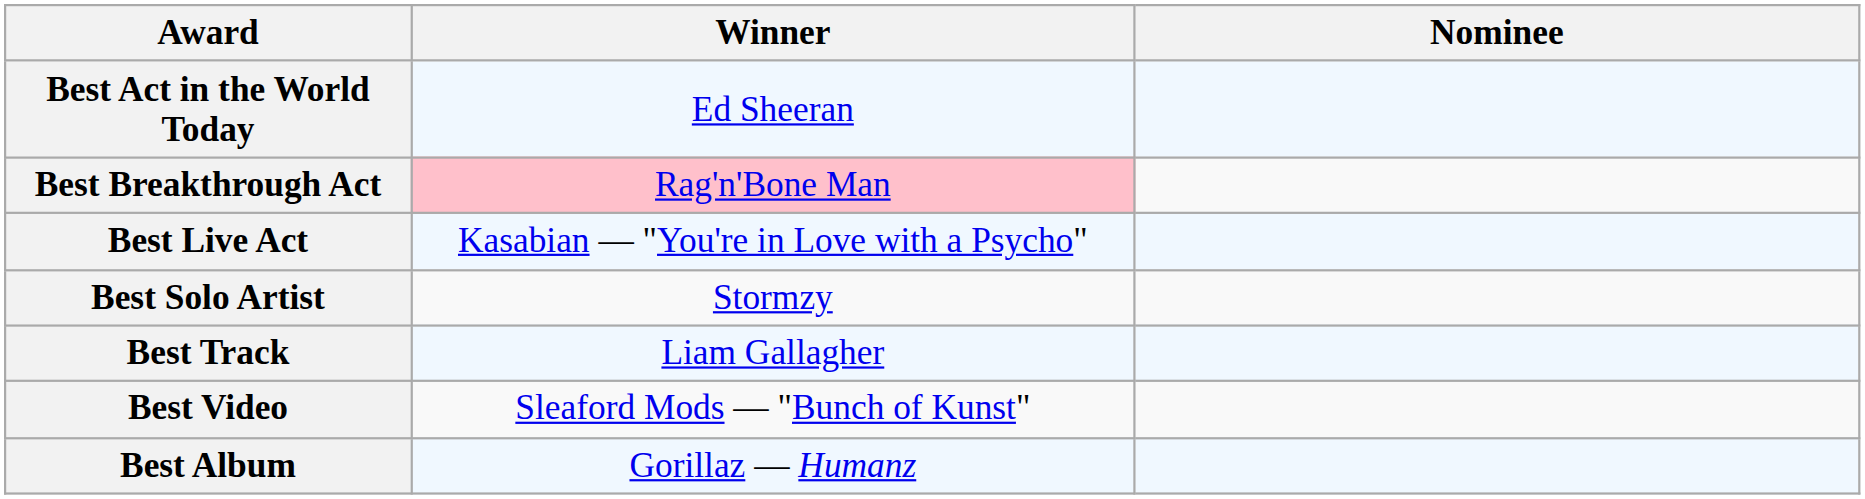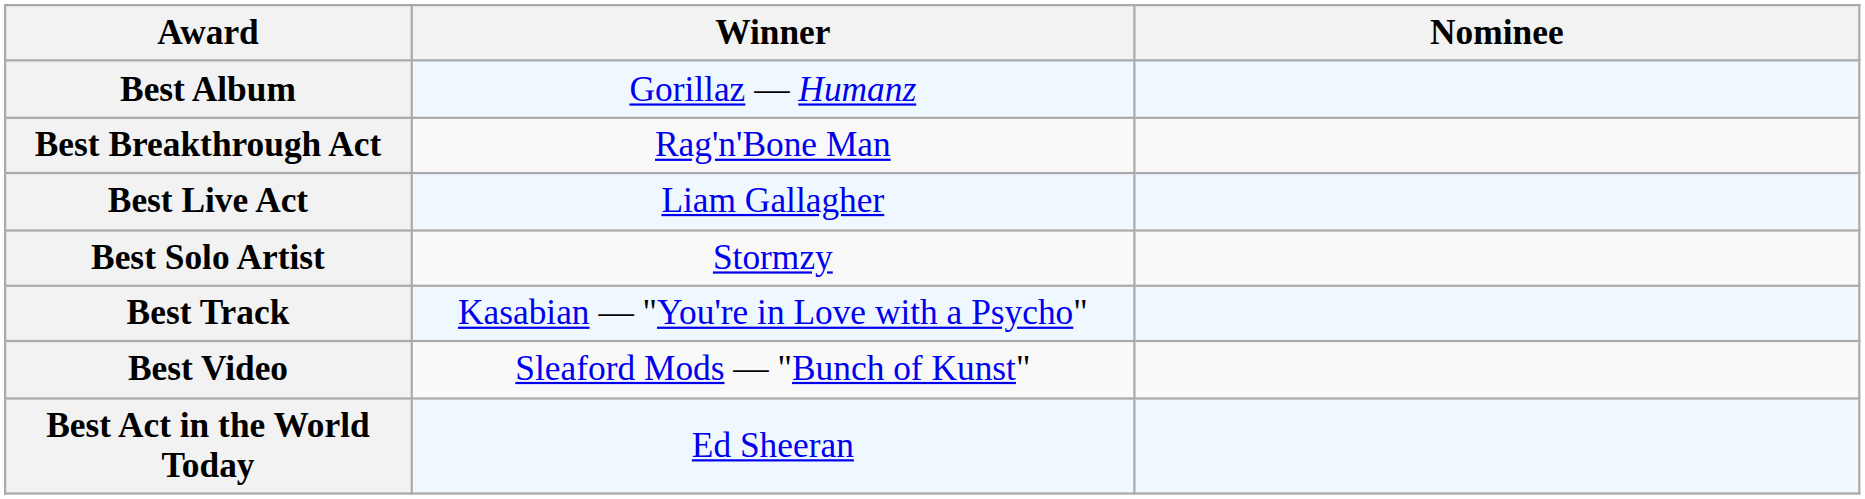 <table class="wikitable" rowspan=2 style="text-align: center; width:95%;">
 <tr>
 <th scope="col" style="width:10%;">Award</th>
 <th scope="col" style="width:20%;">Winner</th>
 <th scope="col" style="width:20%;">Nominee</th>
 </tr>
 <tr>
-<th scope="row" style="text-align:center">Best Act in the World Today</th>
-<td style="background:#F0F8FF"><a href='#'>Ed Sheeran</a></td>
+<th scope="row" style="text-align:center">Best Album</th>
+<td style="background:#F0F8FF"><a href='#'>Gorillaz</a> — <em><a href='#'>Humanz</a></em></td>
 <td style="background:#F0F8FF; font-size: 85%;"></td>
 </tr>
 <tr>
 <th scope="row" style="text-align:center">Best Breakthrough Act</th>
-<td style="background: pink;"><a href='#'>Rag'n'Bone Man</a></td>
+<td><a href='#'>Rag'n'Bone Man</a></td>
 <td style="font-size: 85%;"></td>
 </tr>
 <tr>
 <th scope="row" style="text-align:center">Best Live Act</th>
-<td style="background:#F0F8FF"><a href='#'>Kasabian</a> — "<a href='#'>You're in Love with a Psycho</a>"</td>
+<td style="background:#F0F8FF"><a href='#'>Liam Gallagher</a></td>
 <td style="background:#F0F8FF; font-size: 85%;"></td>
 </tr>
 <tr>
 <th scope="row" style="text-align:center">Best Solo Artist</th>
 <td><a href='#'>Stormzy</a></td>
 <td style="font-size: 85%;"></td>
 </tr>
 <tr>
 <th scope="row" style="text-align:center">Best Track</th>
-<td style="background:#F0F8FF"><a href='#'>Liam Gallagher</a></td>
+<td style="background:#F0F8FF"><a href='#'>Kasabian</a> — "<a href='#'>You're in Love with a Psycho</a>"</td>
 <td style="background:#F0F8FF; font-size: 85%;"></td>
 </tr>
 <tr>
 <th scope="row" style="text-align:center">Best Video</th>
 <td><a href='#'>Sleaford Mods</a> — "<a href='#'>Bunch of Kunst</a>"</td>
 <td style="font-size: 85%;"></td>
 </tr>
 <tr>
-<th scope="row" style="text-align:center">Best Album</th>
-<td style="background:#F0F8FF"><a href='#'>Gorillaz</a> — <em><a href='#'>Humanz</a></em></td>
+<th scope="row" style="text-align:center">Best Act in the World Today</th>
+<td style="background:#F0F8FF"><a href='#'>Ed Sheeran</a></td>
 <td style="background:#F0F8FF; font-size: 85%;"></td>
 </tr>
 </table>
